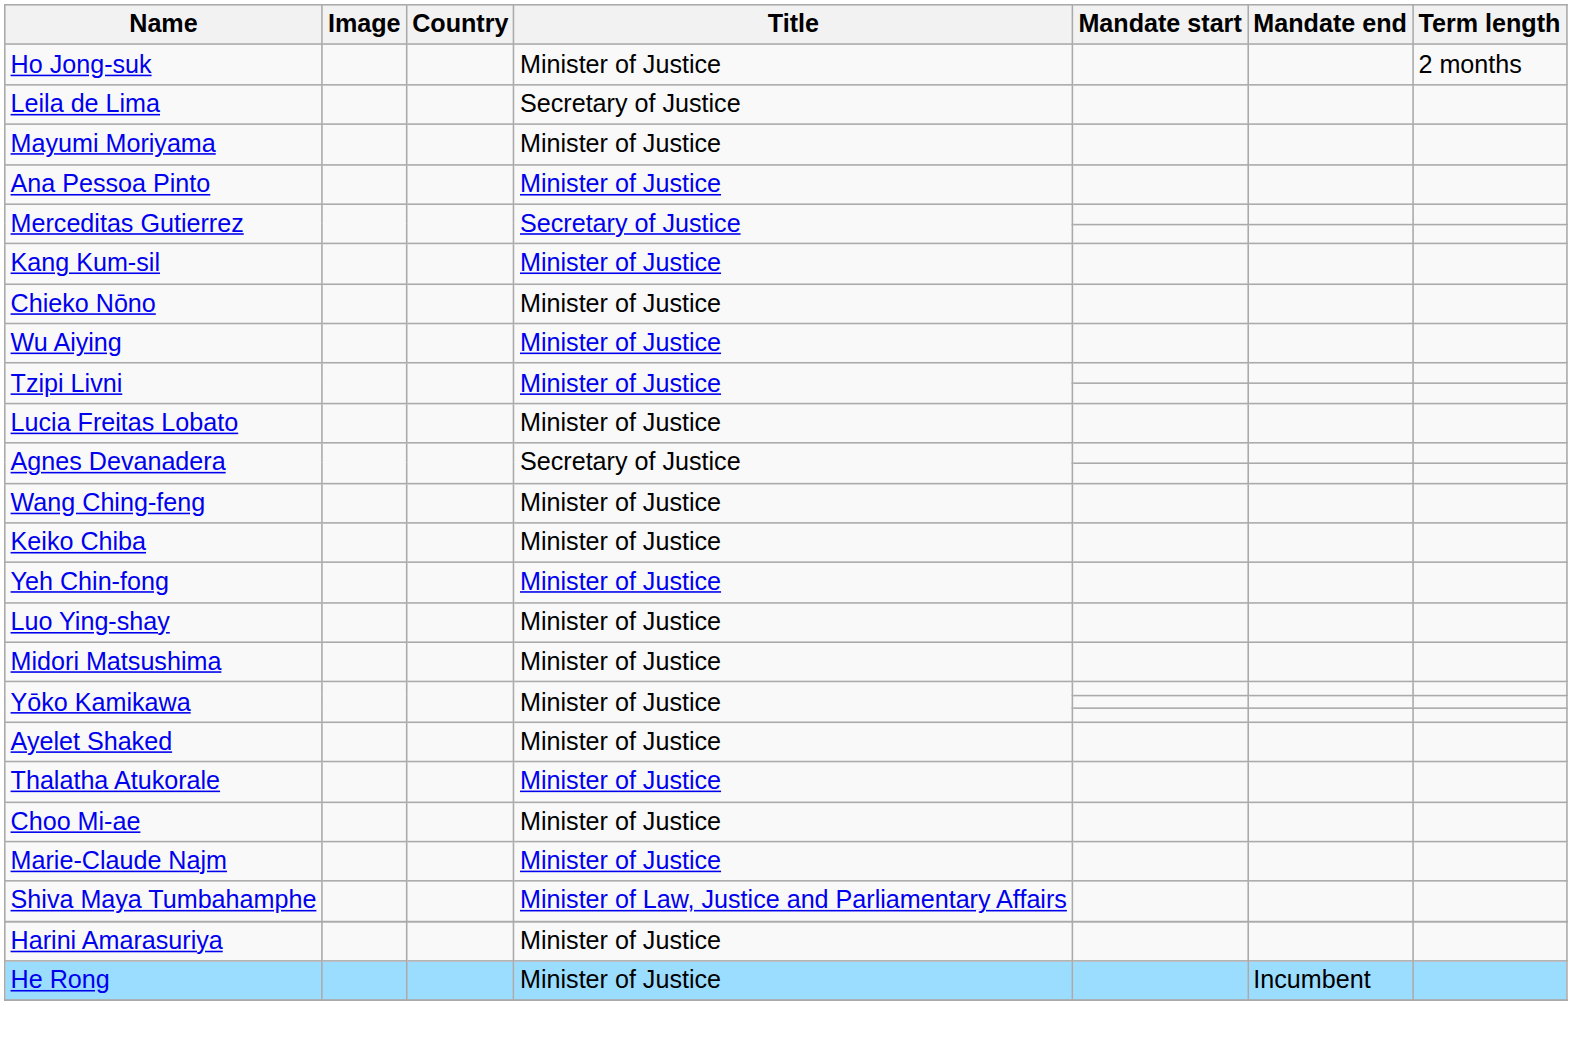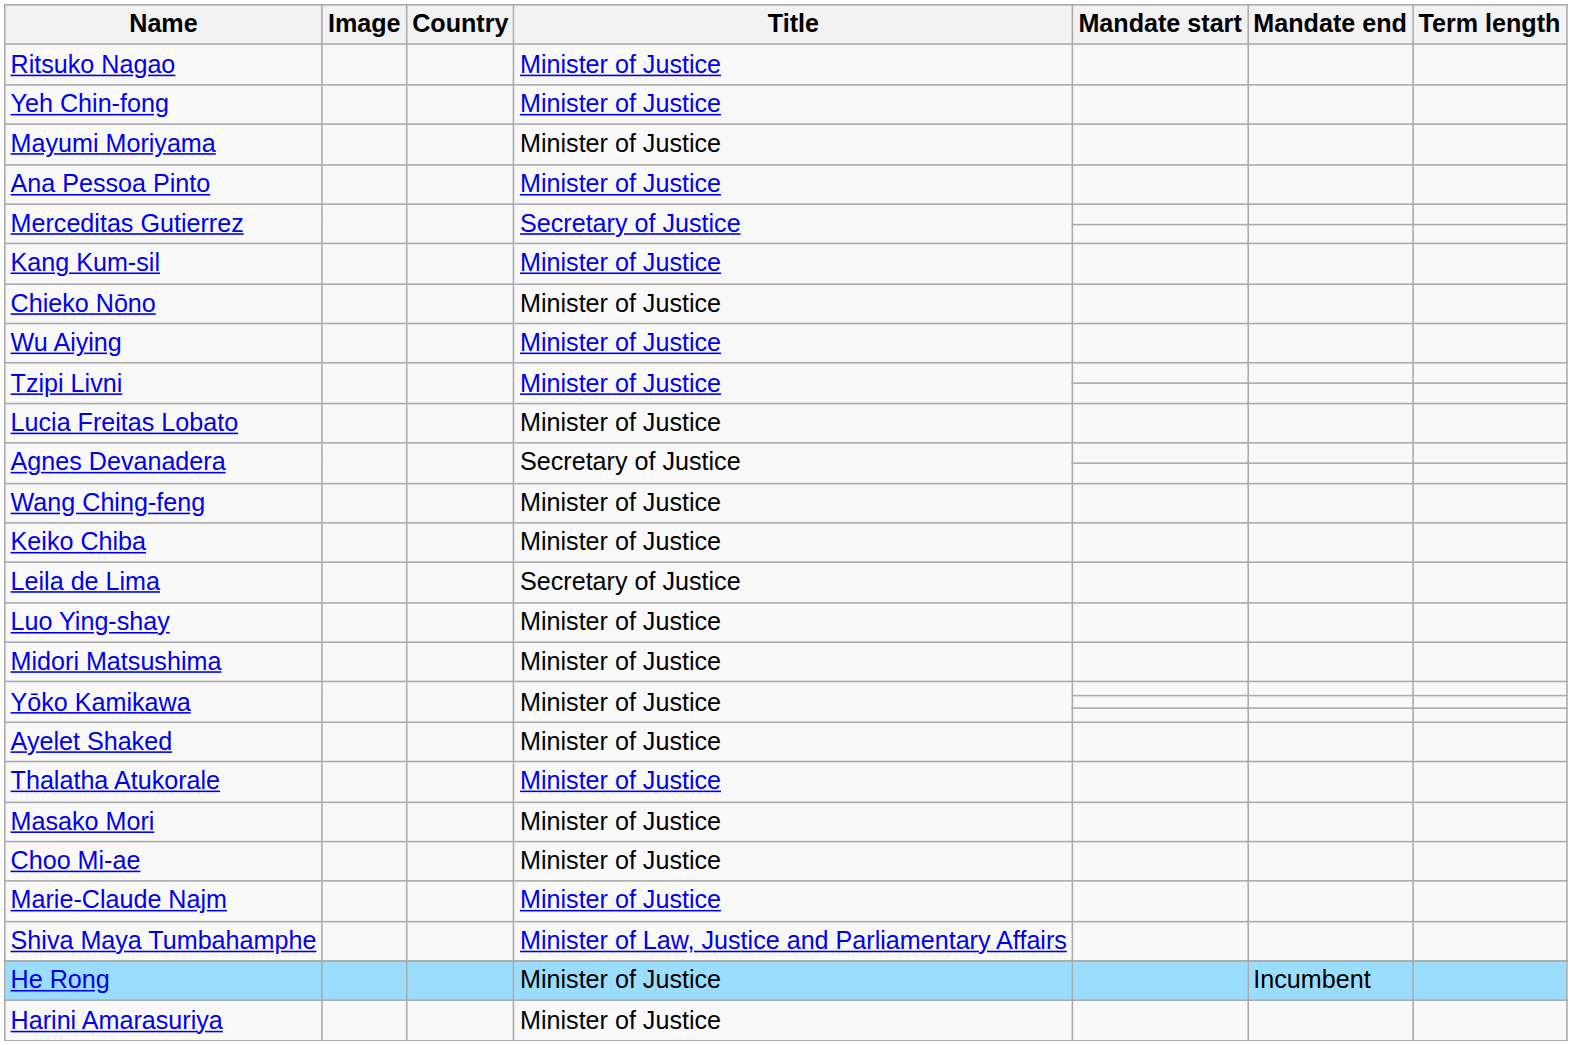 <table class="wikitable sortable">
 <tr>
 <th>Name</th>
 <th class=unsortable>Image</th>
 <th>Country</th>
 <th>Title</th>
 <th>Mandate start</th>
 <th>Mandate end</th>
 <th>Term length</th>
 </tr>
 <tr>
-<td><a href='#'>Ho Jong-suk</a></td>
+<td><a href='#'>Ritsuko Nagao</a></td>
 <td></td>
 <td></td>
-<td>Minister of Justice</td>
+<td><a href='#'>Minister of Justice</a></td>
 <td></td>
 <td></td>
-<td>2 months</td>
+<td></td>
 </tr>
 <tr>
-<td><a href='#'>Leila de Lima</a></td>
+<td><a href='#'>Yeh Chin-fong</a></td>
 <td></td>
 <td></td>
-<td>Secretary of Justice</td>
+<td><a href='#'>Minister of Justice</a></td>
 <td></td>
 <td></td>
 <td></td>
 </tr>
 <tr>
 <td><a href='#'>Mayumi Moriyama</a></td>
 <td></td>
 <td></td>
 <td>Minister of Justice</td>
 <td></td>
 <td></td>
 <td></td>
 </tr>
 <tr>
 <td><a href='#'>Ana Pessoa Pinto</a></td>
 <td></td>
 <td></td>
 <td><a href='#'>Minister of Justice</a></td>
 <td></td>
 <td></td>
 <td></td>
 </tr>
 <tr>
 <td rowspan="2"><a href='#'>Merceditas Gutierrez</a></td>
 <td rowspan="2"></td>
 <td rowspan="2"></td>
 <td rowspan="2"><a href='#'>Secretary of Justice</a></td>
 <td></td>
 <td></td>
 <td></td>
 </tr>
 <tr>
 <td></td>
 <td></td>
 <td></td>
 </tr>
 <tr>
 <td><a href='#'>Kang Kum-sil</a></td>
 <td></td>
 <td></td>
 <td><a href='#'>Minister of Justice</a></td>
 <td></td>
 <td></td>
 <td></td>
 </tr>
 <tr>
 <td><a href='#'>Chieko Nōno</a></td>
 <td></td>
 <td></td>
 <td>Minister of Justice</td>
 <td></td>
 <td></td>
 <td></td>
 </tr>
 <tr>
 <td><a href='#'>Wu Aiying</a></td>
 <td></td>
 <td></td>
 <td><a href='#'>Minister of Justice</a></td>
 <td></td>
 <td></td>
 <td></td>
 </tr>
 <tr>
 <td rowspan="2"><a href='#'>Tzipi Livni</a></td>
 <td rowspan="2"></td>
 <td rowspan="2"></td>
 <td rowspan="2"><a href='#'>Minister of Justice</a></td>
 <td></td>
 <td></td>
 <td></td>
 </tr>
 <tr>
 <td></td>
 <td></td>
 <td></td>
 </tr>
 <tr>
 <td><a href='#'>Lucia Freitas Lobato</a></td>
 <td></td>
 <td></td>
 <td>Minister of Justice</td>
 <td></td>
 <td></td>
 <td></td>
 </tr>
 <tr>
 <td rowspan="2"><a href='#'>Agnes Devanadera</a></td>
 <td rowspan="2"></td>
 <td rowspan="2"></td>
 <td rowspan="2">Secretary of Justice</td>
 <td></td>
 <td></td>
 <td></td>
 </tr>
 <tr>
 <td></td>
 <td></td>
 <td></td>
 </tr>
 <tr>
 <td><a href='#'>Wang Ching-feng</a></td>
 <td></td>
 <td></td>
 <td>Minister of Justice</td>
 <td></td>
 <td></td>
 <td></td>
 </tr>
 <tr>
 <td><a href='#'>Keiko Chiba</a></td>
 <td></td>
 <td></td>
 <td>Minister of Justice</td>
 <td></td>
 <td></td>
 <td></td>
 </tr>
 <tr>
-<td><a href='#'>Yeh Chin-fong</a></td>
+<td><a href='#'>Leila de Lima</a></td>
 <td></td>
 <td></td>
-<td><a href='#'>Minister of Justice</a></td>
+<td>Secretary of Justice</td>
 <td></td>
 <td></td>
 <td></td>
 </tr>
 <tr>
 <td><a href='#'>Luo Ying-shay</a></td>
 <td></td>
 <td></td>
 <td>Minister of Justice</td>
 <td></td>
 <td></td>
 <td></td>
 </tr>
 <tr>
 <td><a href='#'>Midori Matsushima</a></td>
 <td></td>
 <td></td>
 <td>Minister of Justice</td>
 <td></td>
 <td></td>
 <td></td>
 </tr>
 <tr>
 <td rowspan="3"><a href='#'>Yōko Kamikawa</a></td>
 <td rowspan="3"></td>
 <td rowspan="3"></td>
 <td rowspan="3">Minister of Justice</td>
 <td></td>
 <td></td>
 <td></td>
 </tr>
 <tr>
 <td></td>
 <td></td>
 <td></td>
 </tr>
 <tr>
 <td></td>
 <td></td>
 <td></td>
 </tr>
 <tr>
 <td><a href='#'>Ayelet Shaked</a></td>
 <td></td>
 <td></td>
 <td>Minister of Justice</td>
 <td></td>
 <td></td>
 <td></td>
 </tr>
 <tr>
 <td><a href='#'>Thalatha Atukorale</a></td>
 <td></td>
 <td></td>
 <td><a href='#'>Minister of Justice</a></td>
 <td></td>
 <td></td>
 <td></td>
 </tr>
 <tr>
+<td><a href='#'>Masako Mori</a></td>
+<td></td>
+<td></td>
+<td>Minister of Justice</td>
+<td></td>
+<td></td>
+<td></td>
+</tr>
+<tr>
 <td><a href='#'>Choo Mi-ae</a></td>
 <td></td>
 <td></td>
 <td>Minister of Justice</td>
 <td></td>
 <td></td>
 <td></td>
 </tr>
 <tr>
 <td><a href='#'>Marie-Claude Najm</a></td>
 <td></td>
 <td></td>
 <td><a href='#'>Minister of Justice</a></td>
 <td></td>
 <td></td>
 <td></td>
 </tr>
 <tr>
 <td><a href='#'>Shiva Maya Tumbahamphe</a></td>
 <td></td>
 <td></td>
 <td><a href='#'>Minister of Law, Justice and Parliamentary Affairs</a></td>
 <td></td>
 <td></td>
 <td></td>
 </tr>
 <tr>
 </tr>
-<tr>
-<td><a href='#'>Harini Amarasuriya</a></td>
-<td></td>
-<td></td>
-<td>Minister of Justice</td>
-<td></td>
-<td></td>
-<td></td>
-</tr>
 <tr bgcolor="#9BDDFF">
 <td><a href='#'>He Rong</a></td>
 <td></td>
 <td></td>
 <td>Minister of Justice</td>
 <td></td>
 <td>Incumbent</td>
 <td></td>
 </tr>
 <tr>
+<td><a href='#'>Harini Amarasuriya</a></td>
+<td></td>
+<td></td>
+<td>Minister of Justice</td>
+<td></td>
+<td></td>
+<td></td>
+</tr>
+<tr>
 </tr>
 </table>
